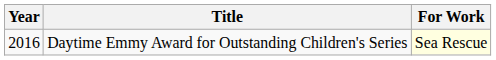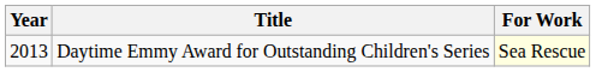 <table class="wikitable">
 <tr>
 <th>Year</th>
 <th>Title</th>
 <th>For Work</th>
 </tr>
 <tr>
-<td>2016</td>
+<td>2013</td>
 <td>Daytime Emmy Award for Outstanding Children's Series</td>
 <td style="background: lightyellow;">Sea Rescue</td>
 </tr>
 </table>
